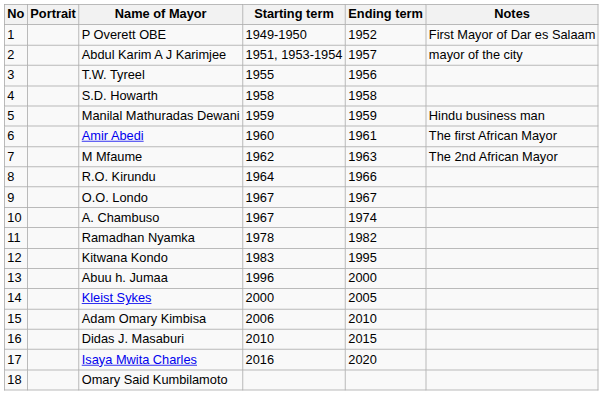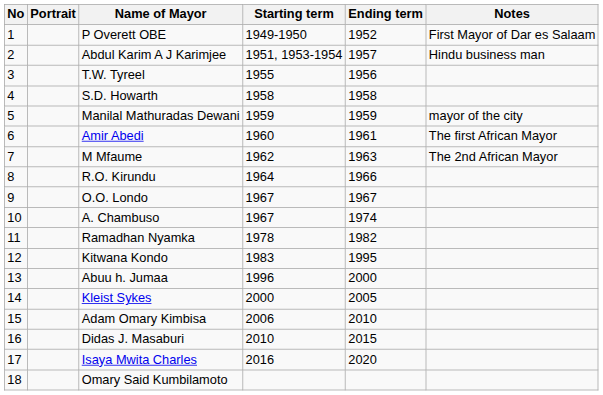 <table class="wikitable">
 <tr>
 <th>No</th>
 <th>Portrait</th>
 <th>Name of Mayor</th>
 <th>Starting term</th>
 <th>Ending term</th>
 <th>Notes</th>
 </tr>
 <tr>
 <td>1</td>
 <td></td>
 <td>P Overett OBE</td>
 <td>1949-1950</td>
 <td>1952</td>
 <td>First Mayor of Dar es Salaam</td>
 </tr>
 <tr>
 <td>2</td>
 <td></td>
 <td>Abdul Karim A J Karimjee</td>
 <td>1951, 1953-1954</td>
 <td>1957</td>
-<td>mayor of the city</td>
+<td>Hindu business man</td>
 </tr>
 <tr>
 <td>3</td>
 <td></td>
 <td>T.W. Tyreel</td>
 <td>1955</td>
 <td>1956</td>
 <td></td>
 </tr>
 <tr>
 <td>4</td>
 <td></td>
 <td>S.D. Howarth</td>
 <td>1958</td>
 <td>1958</td>
 <td></td>
 </tr>
 <tr>
 <td>5</td>
 <td></td>
 <td>Manilal Mathuradas Dewani</td>
 <td>1959</td>
 <td>1959</td>
-<td>Hindu business man</td>
+<td>mayor of the city</td>
 </tr>
 <tr>
 <td>6</td>
 <td></td>
 <td><a href='#'>Amir Abedi</a></td>
 <td>1960</td>
 <td>1961</td>
 <td>The first African Mayor</td>
 </tr>
 <tr>
 <td>7</td>
 <td></td>
 <td>M Mfaume</td>
 <td>1962</td>
 <td>1963</td>
 <td>The 2nd African Mayor</td>
 </tr>
 <tr>
 <td>8</td>
 <td></td>
 <td>R.O. Kirundu</td>
 <td>1964</td>
 <td>1966</td>
 <td></td>
 </tr>
 <tr>
 <td>9</td>
 <td></td>
 <td>O.O. Londo</td>
 <td>1967</td>
 <td>1967</td>
 <td></td>
 </tr>
 <tr>
 <td>10</td>
 <td></td>
 <td>A. Chambuso</td>
 <td>1967</td>
 <td>1974</td>
 <td></td>
 </tr>
 <tr>
 <td>11</td>
 <td></td>
 <td>Ramadhan Nyamka</td>
 <td>1978</td>
 <td>1982</td>
 <td></td>
 </tr>
 <tr>
 <td>12</td>
 <td></td>
 <td>Kitwana Kondo</td>
 <td>1983</td>
 <td>1995</td>
 <td></td>
 </tr>
 <tr>
 <td>13</td>
 <td></td>
 <td>Abuu h. Jumaa</td>
 <td>1996</td>
 <td>2000</td>
 <td></td>
 </tr>
 <tr>
 <td>14</td>
 <td></td>
 <td><a href='#'>Kleist Sykes</a></td>
 <td>2000</td>
 <td>2005</td>
 <td></td>
 </tr>
 <tr>
 <td>15</td>
 <td></td>
 <td>Adam Omary Kimbisa</td>
 <td>2006</td>
 <td>2010</td>
 <td></td>
 </tr>
 <tr>
 <td>16</td>
 <td></td>
 <td>Didas J. Masaburi</td>
 <td>2010</td>
 <td>2015</td>
 <td></td>
 </tr>
 <tr>
 <td>17</td>
 <td></td>
 <td><a href='#'>Isaya Mwita Charles</a></td>
 <td>2016</td>
 <td>2020</td>
 <td></td>
 </tr>
 <tr>
 <td>18</td>
 <td></td>
 <td>Omary Said Kumbilamoto</td>
 <td></td>
 <td></td>
 <td></td>
 </tr>
 </table>
